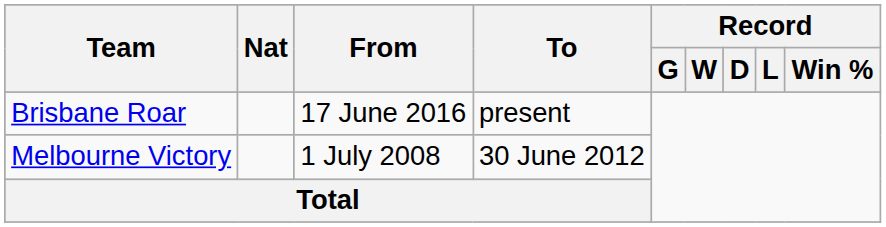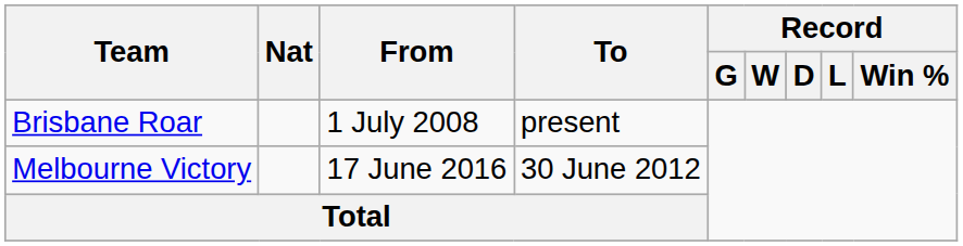 <table class="wikitable" style="text-align: center">
 <tr>
 <th rowspan="2">Team</th>
 <th rowspan="2">Nat</th>
 <th rowspan="2">From</th>
 <th rowspan="2">To</th>
 <th colspan="5">Record</th>
 </tr>
 <tr>
 <th>G</th>
 <th>W</th>
 <th>D</th>
 <th>L</th>
 <th>Win %</th>
 </tr>
 <tr>
 <td align=left><a href='#'>Brisbane Roar</a></td>
 <td></td>
-<td align=left>17 June 2016</td>
+<td align=left>1 July 2008</td>
 <td align=left>present<br></td>
 </tr>
 <tr>
 <td align=left><a href='#'>Melbourne Victory</a></td>
 <td></td>
-<td align=left>1 July 2008</td>
+<td align=left>17 June 2016</td>
 <td align=left>30 June 2012<br></td>
 </tr>
 <tr>
 <th colspan="4">Total<br></th>
 </tr>
 </table>
